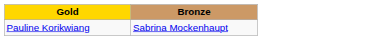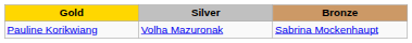 <table class="wikitable" style="text-align:left">
 <tr align="center">
 <td width=200 bgcolor=gold><strong>Gold</strong></td>
+<td width=200 bgcolor=silver><strong>Silver</strong></td>
 <td width=200 bgcolor=CC9966><strong>Bronze</strong></td>
 </tr>
 <tr>
 <td><a href='#'>Pauline Korikwiang</a><br><em></em></td>
+<td><a href='#'>Volha Mazuronak</a><br><em></em></td>
 <td><a href='#'>Sabrina Mockenhaupt</a><br><em></em></td>
 </tr>
 </table>
